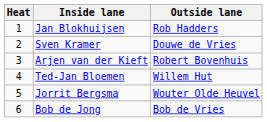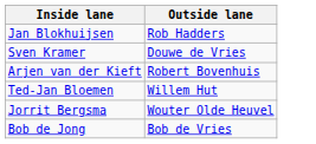 <table class="wikitable">
 <tr>
-<th>Heat</th>
 <th>Inside lane</th>
 <th>Outside lane</th>
 </tr>
 <tr>
-<td align="center">1</td>
 <td><a href='#'>Jan Blokhuijsen</a></td>
 <td><a href='#'>Rob Hadders</a></td>
 </tr>
 <tr>
-<td align="center">2</td>
 <td><a href='#'>Sven Kramer</a></td>
 <td><a href='#'>Douwe de Vries</a></td>
 </tr>
 <tr>
-<td align="center">3</td>
 <td><a href='#'>Arjen van der Kieft</a></td>
 <td><a href='#'>Robert Bovenhuis</a></td>
 </tr>
 <tr>
-<td align="center">4</td>
 <td><a href='#'>Ted-Jan Bloemen</a></td>
 <td><a href='#'>Willem Hut</a></td>
 </tr>
 <tr>
-<td align="center">5</td>
 <td><a href='#'>Jorrit Bergsma</a></td>
 <td><a href='#'>Wouter Olde Heuvel</a></td>
 </tr>
 <tr>
-<td align="center">6</td>
 <td><a href='#'>Bob de Jong</a></td>
 <td><a href='#'>Bob de Vries</a></td>
 </tr>
 </table>
